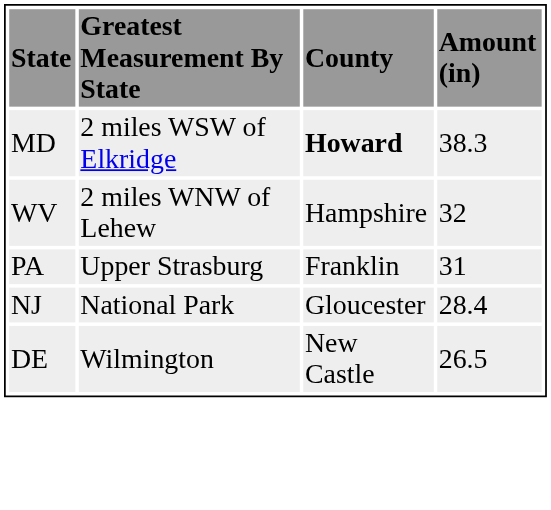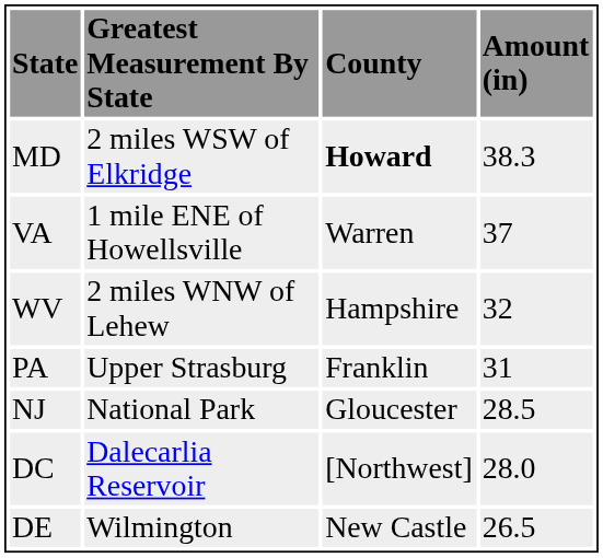 <table style="border:1px solid black; width:50%">
 <tr>
 <th align="left" style="width:7%; background-color:#999999;">State</th>
 <th align="left" style="width:40%; background-color:#999999;">Greatest Measurement By State</th>
 <th align="left" style="width:15%; background-color:#999999;">County</th>
 <th align="left" style="width:12%; background-color:#999999;">Amount (in)</th>
 </tr>
 <tr align="left" style="width:100%; background-color:#EEEEEE;">
 <td>MD</td>
 <td>2 miles WSW of <a href='#'>Elkridge</a></td>
 <td><strong>Howard</strong></td>
 <td>38.3</td>
+</tr>
+<tr align="left" style="width:100%; background-color:#EEEEEE;">
+<td>VA</td>
+<td>1 mile ENE of Howellsville</td>
+<td>Warren</td>
+<td>37</td>
 </tr>
 <tr align="left" style="width:100%; background-color:#EEEEEE;">
 <td>WV</td>
 <td>2 miles WNW of Lehew</td>
 <td>Hampshire</td>
 <td>32</td>
 </tr>
 <tr align="left" style="width:100%; background-color:#EEEEEE;">
 <td>PA</td>
 <td>Upper Strasburg</td>
 <td>Franklin</td>
 <td>31</td>
 </tr>
 <tr align="left" style="width:100%; background-color:#EEEEEE;">
 <td>NJ</td>
 <td>National Park</td>
 <td>Gloucester</td>
-<td>28.4</td>
+<td>28.5</td>
+</tr>
+<tr align="left" style="width:100%; background-color:#EEEEEE;">
+<td>DC</td>
+<td><a href='#'>Dalecarlia Reservoir</a></td>
+<td>[Northwest]</td>
+<td>28.0</td>
 </tr>
 <tr align="left" style="width:100%; background-color:#EEEEEE;">
 <td>DE</td>
 <td>Wilmington</td>
 <td>New Castle</td>
 <td>26.5</td>
 </tr>
 </table>
